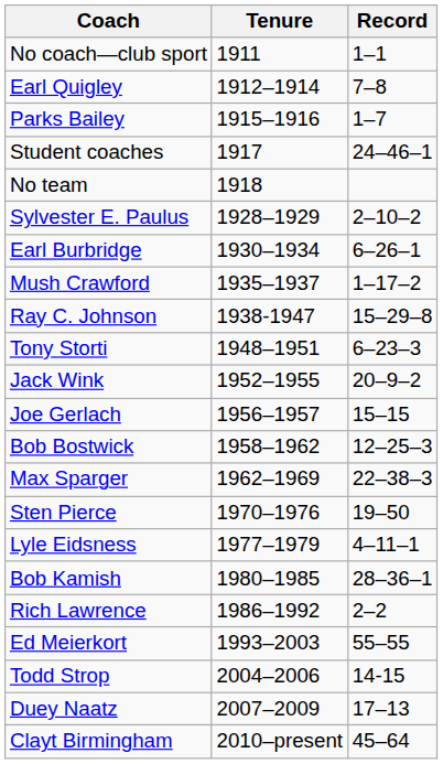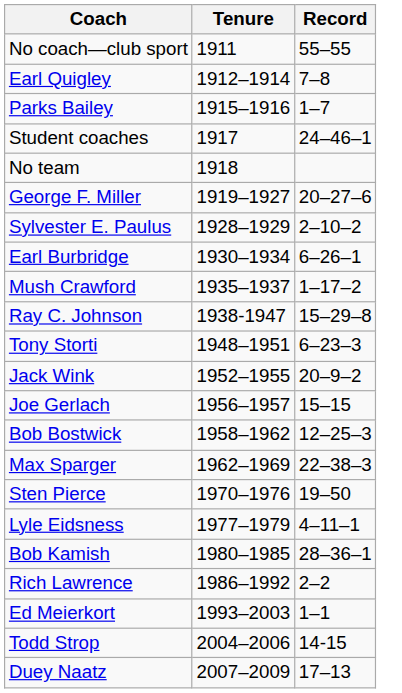 <table class="wikitable">
 <tr>
 <th>Coach</th>
 <th>Tenure</th>
 <th>Record</th>
 </tr>
 <tr>
 <td>No coach—club sport</td>
 <td>1911</td>
-<td>1–1</td>
+<td>55–55</td>
 </tr>
 <tr>
 <td><a href='#'>Earl Quigley</a></td>
 <td>1912–1914</td>
 <td>7–8</td>
 </tr>
 <tr>
 <td><a href='#'>Parks Bailey</a></td>
 <td>1915–1916</td>
 <td>1–7</td>
 </tr>
 <tr>
 <td>Student coaches</td>
 <td>1917</td>
 <td>24–46–1</td>
 </tr>
 <tr>
 <td>No team</td>
 <td>1918</td>
 <td></td>
+</tr>
+<tr>
+<td><a href='#'>George F. Miller</a></td>
+<td>1919–1927</td>
+<td>20–27–6</td>
 </tr>
 <tr>
 <td><a href='#'>Sylvester E. Paulus</a></td>
 <td>1928–1929</td>
 <td>2–10–2</td>
 </tr>
 <tr>
 <td><a href='#'>Earl Burbridge</a></td>
 <td>1930–1934</td>
 <td>6–26–1</td>
 </tr>
 <tr>
 <td><a href='#'>Mush Crawford</a></td>
 <td>1935–1937</td>
 <td>1–17–2</td>
 </tr>
 <tr>
 <td><a href='#'>Ray C. Johnson</a></td>
 <td>1938-1947</td>
 <td>15–29–8</td>
 </tr>
 <tr>
 <td><a href='#'>Tony Storti</a></td>
 <td>1948–1951</td>
 <td>6–23–3</td>
 </tr>
 <tr>
 <td><a href='#'>Jack Wink</a></td>
 <td>1952–1955</td>
 <td>20–9–2</td>
 </tr>
 <tr>
 <td><a href='#'>Joe Gerlach</a></td>
 <td>1956–1957</td>
 <td>15–15</td>
 </tr>
 <tr>
 <td><a href='#'>Bob Bostwick</a></td>
 <td>1958–1962</td>
 <td>12–25–3</td>
 </tr>
 <tr>
 <td><a href='#'>Max Sparger</a></td>
 <td>1962–1969</td>
 <td>22–38–3</td>
 </tr>
 <tr>
 <td><a href='#'>Sten Pierce</a></td>
 <td>1970–1976</td>
 <td>19–50</td>
 </tr>
 <tr>
 <td><a href='#'>Lyle Eidsness</a></td>
 <td>1977–1979</td>
 <td>4–11–1</td>
 </tr>
 <tr>
 <td><a href='#'>Bob Kamish</a></td>
 <td>1980–1985</td>
 <td>28–36–1</td>
 </tr>
 <tr>
 <td><a href='#'>Rich Lawrence</a></td>
 <td>1986–1992</td>
 <td>2–2</td>
 </tr>
 <tr>
 <td><a href='#'>Ed Meierkort</a></td>
 <td>1993–2003</td>
-<td>55–55</td>
+<td>1–1</td>
 </tr>
 <tr>
 <td><a href='#'>Todd Strop</a></td>
 <td>2004–2006</td>
 <td>14-15</td>
 </tr>
 <tr>
 <td><a href='#'>Duey Naatz</a></td>
 <td>2007–2009</td>
 <td>17–13</td>
 </tr>
-<tr>
-<td><a href='#'>Clayt Birmingham</a></td>
-<td>2010–present</td>
-<td>45–64</td>
-</tr>
 </table>
